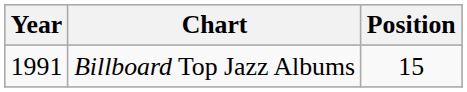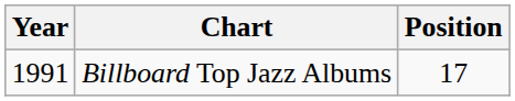 <table class="wikitable">
 <tr>
 <th>Year</th>
 <th>Chart</th>
 <th>Position</th>
 </tr>
 <tr>
 <td>1991</td>
 <td><em>Billboard</em> Top Jazz Albums</td>
-<td align="center">15</td>
+<td align="center">17</td>
 </tr>
 </table>
